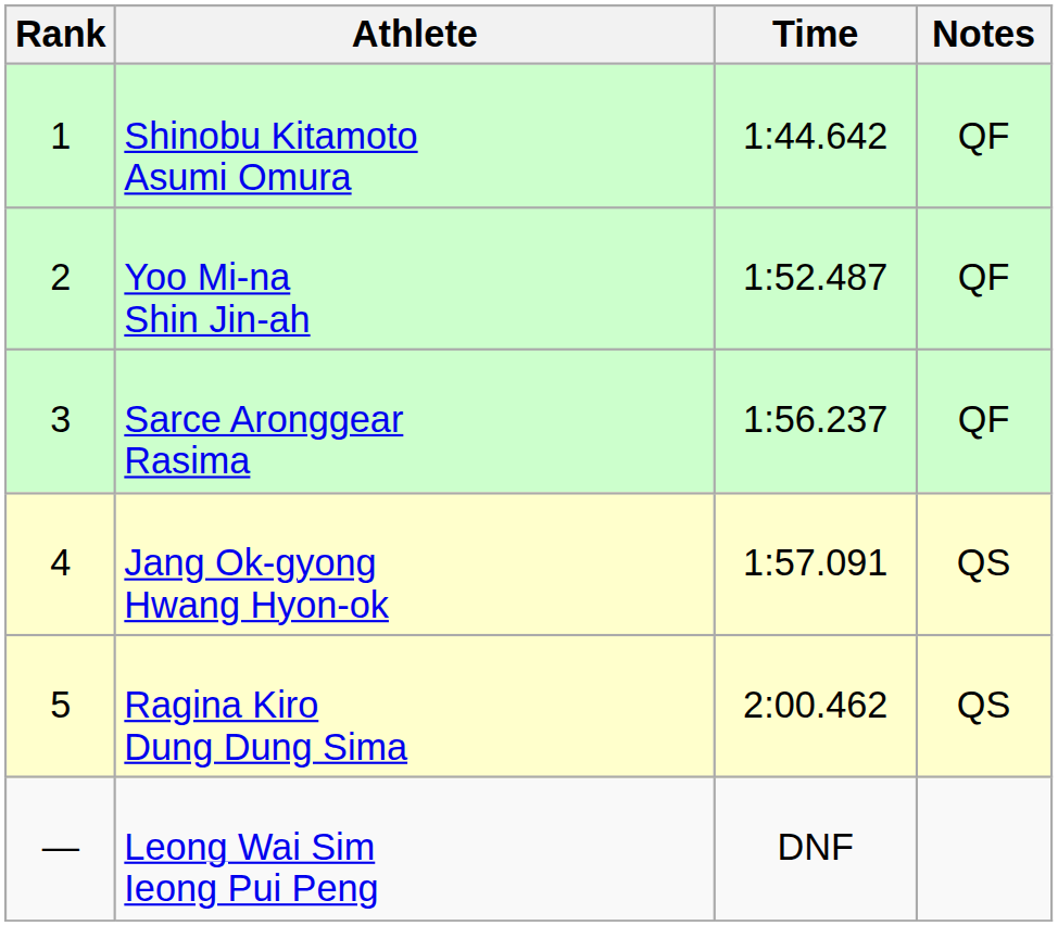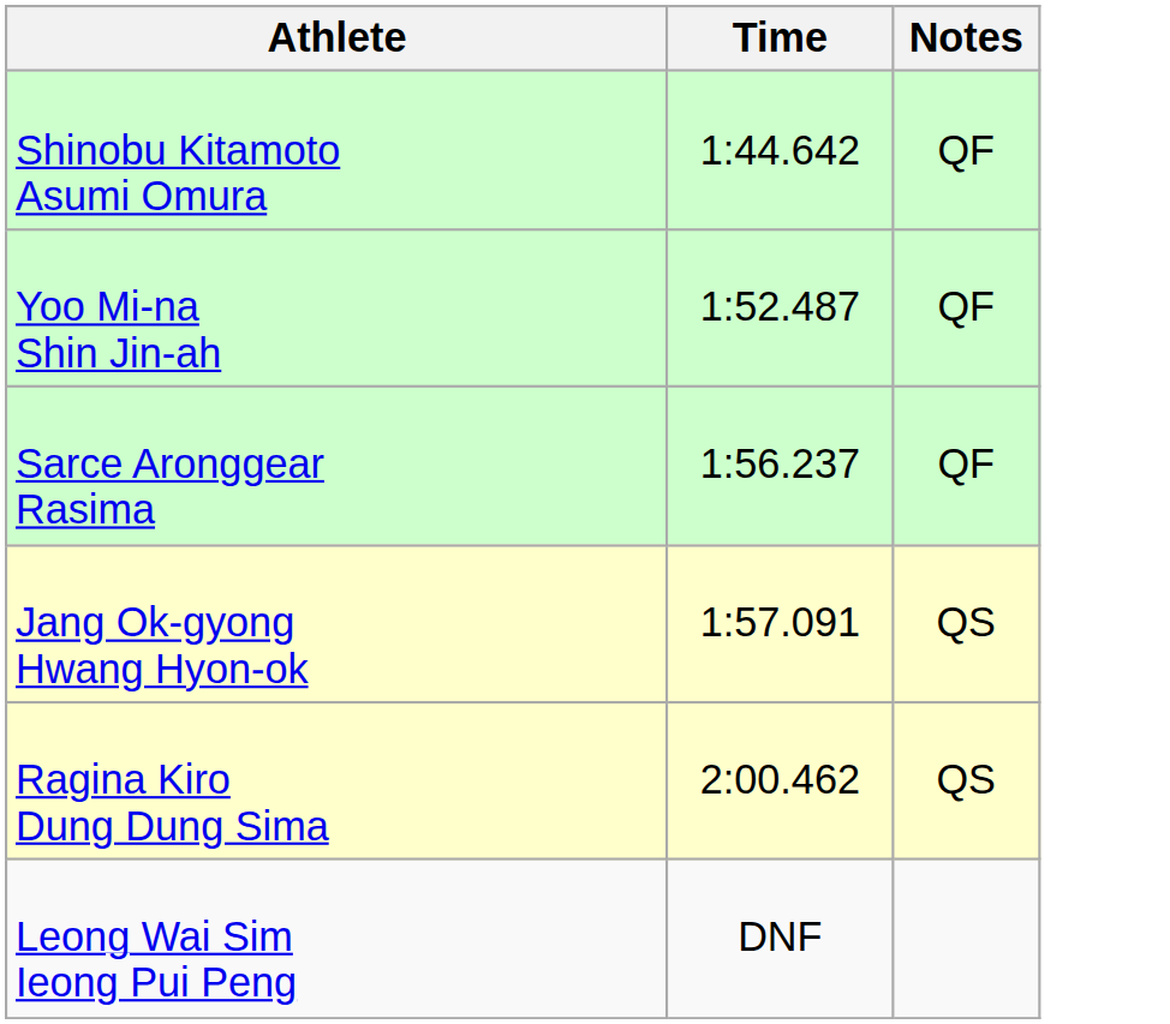 <table class=wikitable style="text-align:center">
 <tr>
-<th width=40>Rank</th>
 <th width=250>Athlete</th>
 <th width=80>Time</th>
 <th width=50>Notes</th>
 </tr>
 <tr bgcolor="ccffcc">
-<td>1</td>
 <td align=left><br><a href='#'>Shinobu Kitamoto</a><br><a href='#'>Asumi Omura</a></td>
 <td>1:44.642</td>
 <td>QF</td>
 </tr>
 <tr bgcolor="ccffcc">
-<td>2</td>
 <td align=left><br><a href='#'>Yoo Mi-na</a><br><a href='#'>Shin Jin-ah</a></td>
 <td>1:52.487</td>
 <td>QF</td>
 </tr>
 <tr bgcolor="ccffcc">
-<td>3</td>
 <td align=left><br><a href='#'>Sarce Aronggear</a><br><a href='#'>Rasima</a></td>
 <td>1:56.237</td>
 <td>QF</td>
 </tr>
 <tr bgcolor="#ffffcc">
-<td>4</td>
 <td align=left><br><a href='#'>Jang Ok-gyong</a><br><a href='#'>Hwang Hyon-ok</a></td>
 <td>1:57.091</td>
 <td>QS</td>
 </tr>
 <tr bgcolor="#ffffcc">
-<td>5</td>
 <td align=left><br><a href='#'>Ragina Kiro</a><br><a href='#'>Dung Dung Sima</a></td>
 <td>2:00.462</td>
 <td>QS</td>
 </tr>
 <tr>
-<td>—</td>
 <td align=left><br><a href='#'>Leong Wai Sim</a><br><a href='#'>Ieong Pui Peng</a></td>
 <td>DNF</td>
 <td></td>
 </tr>
 </table>
